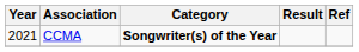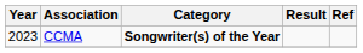 <table class="wikitable">
 <tr>
 <th>Year</th>
 <th>Association</th>
 <th>Category</th>
 <th>Result</th>
 <th>Ref</th>
 </tr>
 <tr>
-<td>2021</td>
+<td>2023</td>
 <td><a href='#'>CCMA</a></td>
 <td><strong>Songwriter(s) of the Year</strong></td>
 <td></td>
 <td></td>
 </tr>
 <tr>
 </tr>
 </table>
